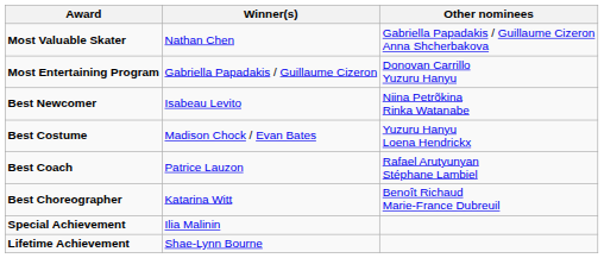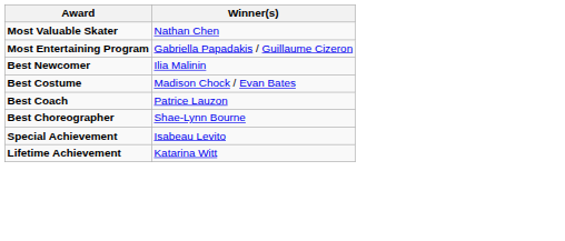 <table class="wikitable">
 <tr>
 <th>Award</th>
 <th>Winner(s)</th>
-<th>Other nominees</th>
 </tr>
 <tr>
 <td><strong>Most Valuable Skater</strong></td>
 <td> <a href='#'>Nathan Chen</a></td>
-<td> <a href='#'>Gabriella Papadakis</a> / <a href='#'>Guillaume Cizeron</a><br> <a href='#'>Anna Shcherbakova</a></td>
 </tr>
 <tr>
 <td><strong>Most Entertaining Program</strong></td>
 <td> <a href='#'>Gabriella Papadakis</a> / <a href='#'>Guillaume Cizeron</a></td>
-<td> <a href='#'>Donovan Carrillo</a><br> <a href='#'>Yuzuru Hanyu</a></td>
 </tr>
 <tr>
 <td><strong>Best Newcomer</strong></td>
-<td> <a href='#'>Isabeau Levito</a></td>
-<td> <a href='#'>Niina Petrõkina</a><br> <a href='#'>Rinka Watanabe</a></td>
+<td> <a href='#'>Ilia Malinin</a></td>
 </tr>
 <tr>
 <td><strong>Best Costume</strong></td>
 <td> <a href='#'>Madison Chock</a> / <a href='#'>Evan Bates</a></td>
-<td> <a href='#'>Yuzuru Hanyu</a><br> <a href='#'>Loena Hendrickx</a></td>
 </tr>
 <tr>
 <td><strong>Best Coach</strong></td>
 <td> <a href='#'>Patrice Lauzon</a></td>
-<td> <a href='#'>Rafael Arutyunyan</a><br> <a href='#'>Stéphane Lambiel</a></td>
 </tr>
 <tr>
 <td><strong>Best Choreographer</strong></td>
-<td> <a href='#'>Katarina Witt</a></td>
-<td> <a href='#'>Benoît Richaud</a><br> <a href='#'>Marie-France Dubreuil</a></td>
+<td> <a href='#'>Shae-Lynn Bourne</a></td>
 </tr>
 <tr>
 <td><strong>Special Achievement</strong></td>
-<td> <a href='#'>Ilia Malinin</a></td>
-<td></td>
+<td> <a href='#'>Isabeau Levito</a></td>
 </tr>
 <tr>
 <td><strong>Lifetime Achievement</strong></td>
-<td> <a href='#'>Shae-Lynn Bourne</a></td>
-<td></td>
+<td> <a href='#'>Katarina Witt</a></td>
 </tr>
 </table>
